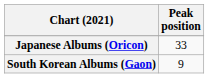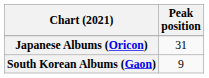 <table class="wikitable sortable plainrowheaders" style="text-align:center">
 <tr>
 <th rowspan="1" scope="col">Chart (2021)</th>
 <th colspan="1" scope="col">Peak<br>position</th>
 </tr>
 <tr>
 </tr>
 <tr>
 <th scope="row">Japanese Albums (<a href='#'>Oricon</a>)</th>
-<td>33</td>
+<td>31</td>
 </tr>
 <tr>
 <th scope="row">South Korean Albums (<a href='#'>Gaon</a>)</th>
 <td>9</td>
 </tr>
 </table>
